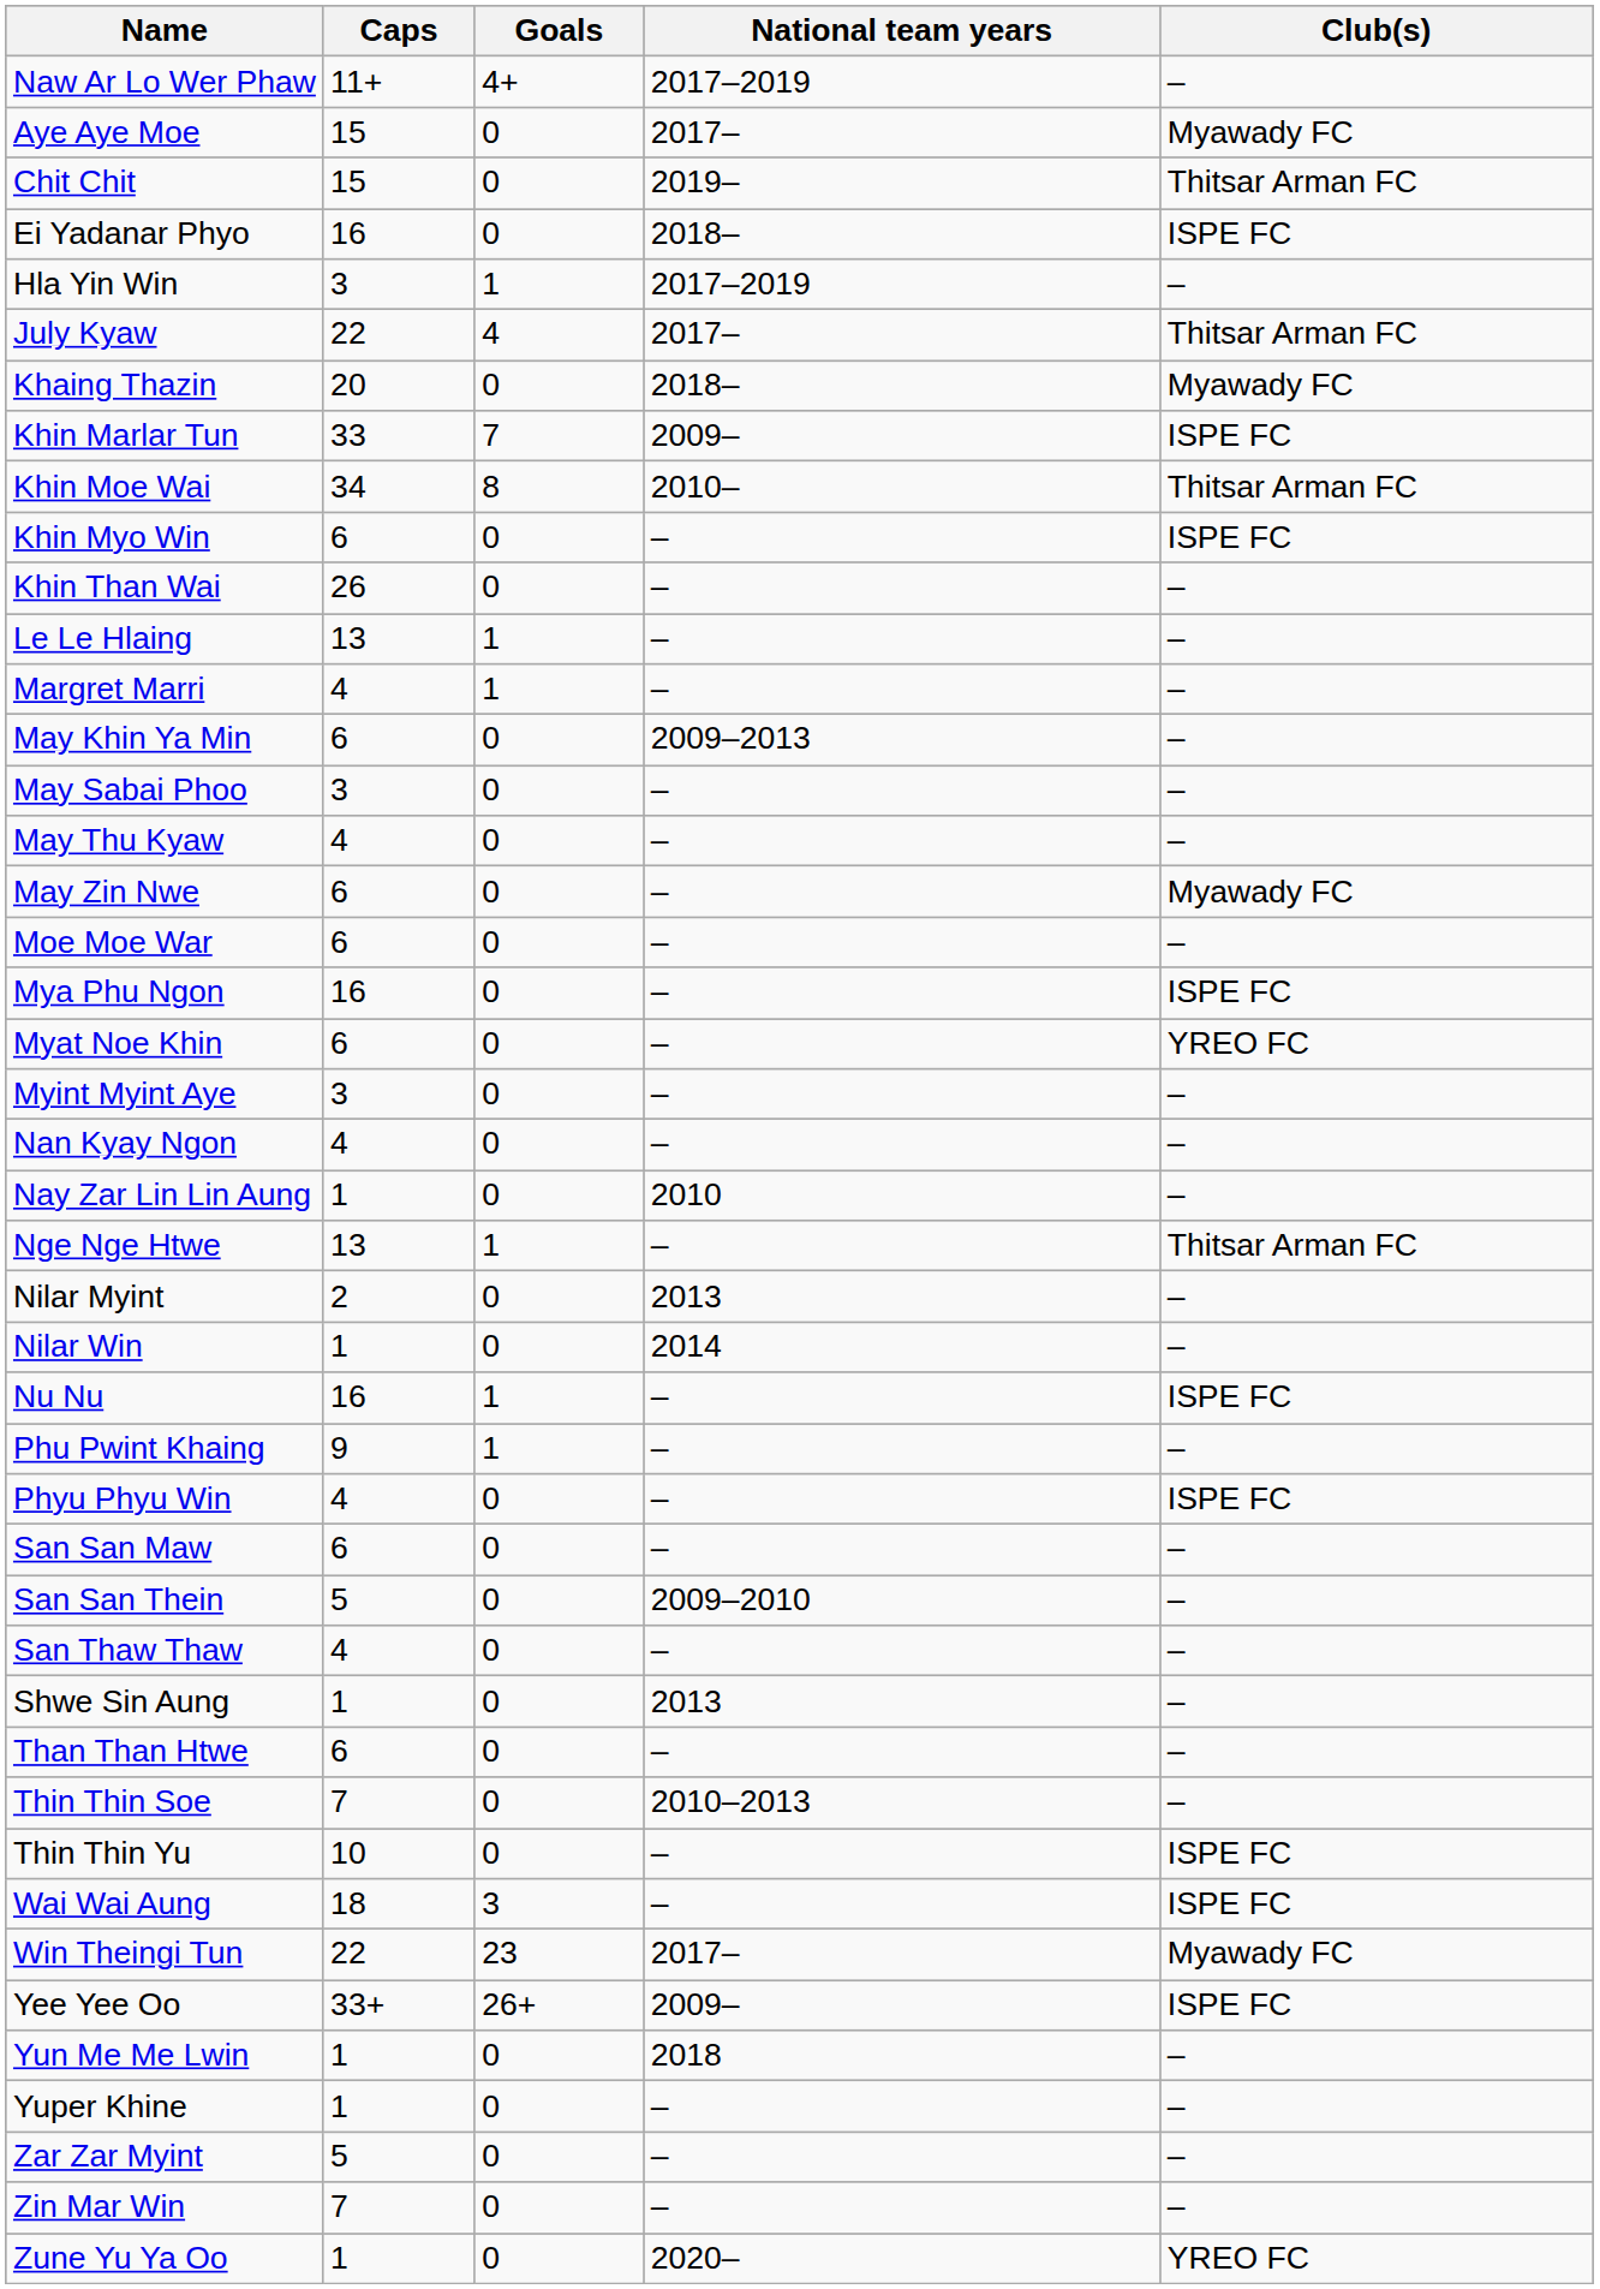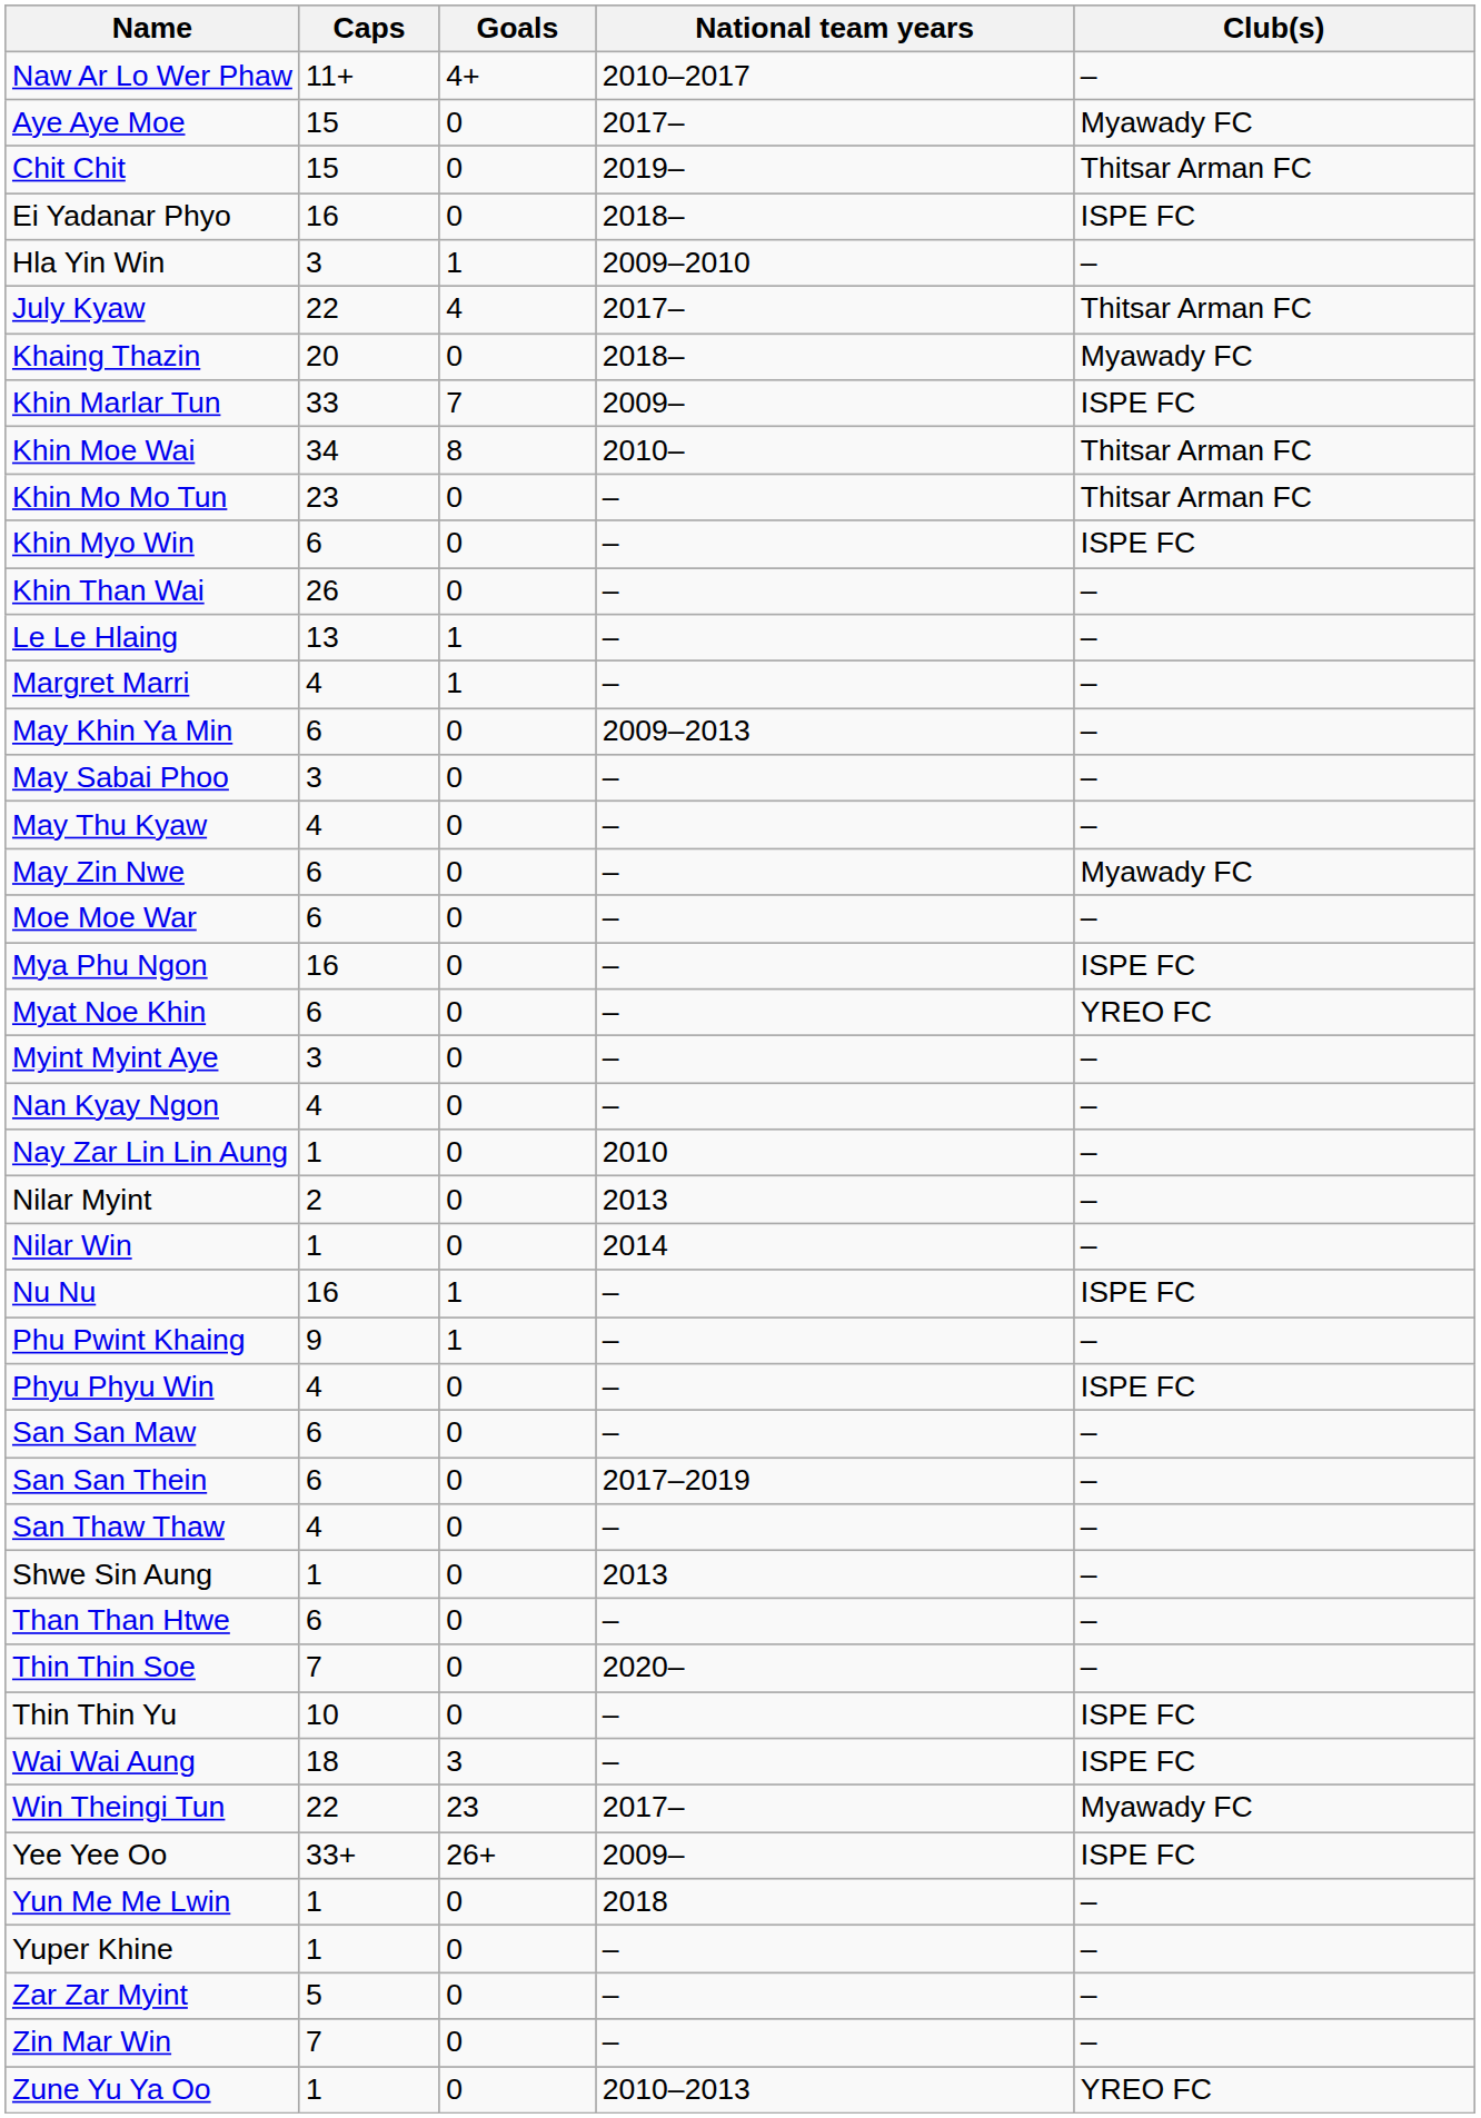 <table class="wikitable sortable">
 <tr>
 <th width="20%">Name</th>
 <th>Caps</th>
 <th>Goals</th>
 <th>National team years</th>
 <th>Club(s)</th>
 </tr>
 <tr>
 <td><a href='#'>Naw Ar Lo Wer Phaw</a></td>
 <td>11+</td>
 <td>4+</td>
-<td>2017–2019</td>
+<td>2010–2017</td>
 <td>–</td>
 </tr>
 <tr>
 <td><a href='#'>Aye Aye Moe</a></td>
 <td>15</td>
 <td>0</td>
 <td>2017–</td>
 <td> Myawady FC</td>
 </tr>
 <tr>
 <td><a href='#'>Chit Chit</a></td>
 <td>15</td>
 <td>0</td>
 <td>2019–</td>
 <td> Thitsar Arman FC</td>
 </tr>
 <tr>
 <td>Ei Yadanar Phyo</td>
 <td>16</td>
 <td>0</td>
 <td>2018–</td>
 <td> ISPE FC</td>
 </tr>
 <tr>
 <td>Hla Yin Win</td>
 <td>3</td>
 <td>1</td>
-<td>2017–2019</td>
+<td>2009–2010</td>
 <td>–</td>
 </tr>
 <tr>
 <td><a href='#'>July Kyaw</a></td>
 <td>22</td>
 <td>4</td>
 <td>2017–</td>
 <td> Thitsar Arman FC</td>
 </tr>
 <tr>
 <td><a href='#'>Khaing Thazin</a></td>
 <td>20</td>
 <td>0</td>
 <td>2018–</td>
 <td> Myawady FC</td>
 </tr>
 <tr>
 <td><a href='#'>Khin Marlar Tun</a></td>
 <td>33</td>
 <td>7</td>
 <td>2009–</td>
 <td> ISPE FC</td>
 </tr>
 <tr>
 <td><a href='#'>Khin Moe Wai</a></td>
 <td>34</td>
 <td>8</td>
 <td>2010–</td>
+<td> Thitsar Arman FC</td>
+</tr>
+<tr>
+<td><a href='#'>Khin Mo Mo Tun</a></td>
+<td>23</td>
+<td>0</td>
+<td>–</td>
 <td> Thitsar Arman FC</td>
 </tr>
 <tr>
 <td><a href='#'>Khin Myo Win</a></td>
 <td>6</td>
 <td>0</td>
 <td>–</td>
 <td> ISPE FC</td>
 </tr>
 <tr>
 <td><a href='#'>Khin Than Wai</a></td>
 <td>26</td>
 <td>0</td>
 <td>–</td>
 <td>–</td>
 </tr>
 <tr>
 <td><a href='#'>Le Le Hlaing</a></td>
 <td>13</td>
 <td>1</td>
 <td>–</td>
 <td>–</td>
 </tr>
 <tr>
 <td><a href='#'>Margret Marri</a></td>
 <td>4</td>
 <td>1</td>
 <td>–</td>
 <td>–</td>
 </tr>
 <tr>
 <td><a href='#'>May Khin Ya Min</a></td>
 <td>6</td>
 <td>0</td>
 <td>2009–2013</td>
 <td>–</td>
 </tr>
 <tr>
 <td><a href='#'>May Sabai Phoo</a></td>
 <td>3</td>
 <td>0</td>
 <td>–</td>
 <td>–</td>
 </tr>
 <tr>
 <td><a href='#'>May Thu Kyaw</a></td>
 <td>4</td>
 <td>0</td>
 <td>–</td>
 <td>–</td>
 </tr>
 <tr>
 <td><a href='#'>May Zin Nwe</a></td>
 <td>6</td>
 <td>0</td>
 <td>–</td>
 <td> Myawady FC</td>
 </tr>
 <tr>
 <td><a href='#'>Moe Moe War</a></td>
 <td>6</td>
 <td>0</td>
 <td>–</td>
 <td>–</td>
 </tr>
 <tr>
 <td><a href='#'>Mya Phu Ngon</a></td>
 <td>16</td>
 <td>0</td>
 <td>–</td>
 <td> ISPE FC</td>
 </tr>
 <tr>
 <td><a href='#'>Myat Noe Khin</a></td>
 <td>6</td>
 <td>0</td>
 <td>–</td>
 <td> YREO FC</td>
 </tr>
 <tr>
 <td><a href='#'>Myint Myint Aye</a></td>
 <td>3</td>
 <td>0</td>
 <td>–</td>
 <td>–</td>
 </tr>
 <tr>
 <td><a href='#'>Nan Kyay Ngon</a></td>
 <td>4</td>
 <td>0</td>
 <td>–</td>
 <td>–</td>
 </tr>
 <tr>
 <td><a href='#'>Nay Zar Lin Lin Aung</a></td>
 <td>1</td>
 <td>0</td>
 <td>2010</td>
 <td>–</td>
 </tr>
 <tr>
-<td><a href='#'>Nge Nge Htwe</a></td>
-<td>13</td>
-<td>1</td>
-<td>–</td>
-<td> Thitsar Arman FC</td>
-</tr>
-<tr>
 <td>Nilar Myint</td>
 <td>2</td>
 <td>0</td>
 <td>2013</td>
 <td>–</td>
 </tr>
 <tr>
 <td><a href='#'>Nilar Win</a></td>
 <td>1</td>
 <td>0</td>
 <td>2014</td>
 <td>–</td>
 </tr>
 <tr>
 <td><a href='#'>Nu Nu</a></td>
 <td>16</td>
 <td>1</td>
 <td>–</td>
 <td> ISPE FC</td>
 </tr>
 <tr>
 <td><a href='#'>Phu Pwint Khaing</a></td>
 <td>9</td>
 <td>1</td>
 <td>–</td>
 <td>–</td>
 </tr>
 <tr>
 <td><a href='#'>Phyu Phyu Win</a></td>
 <td>4</td>
 <td>0</td>
 <td>–</td>
 <td> ISPE FC</td>
 </tr>
 <tr>
 <td><a href='#'>San San Maw</a></td>
 <td>6</td>
 <td>0</td>
 <td>–</td>
 <td>–</td>
 </tr>
 <tr>
 <td><a href='#'>San San Thein</a></td>
-<td>5</td>
+<td>6</td>
 <td>0</td>
-<td>2009–2010</td>
+<td>2017–2019</td>
 <td>–</td>
 </tr>
 <tr>
 <td><a href='#'>San Thaw Thaw</a></td>
 <td>4</td>
 <td>0</td>
 <td>–</td>
 <td>–</td>
 </tr>
 <tr>
 <td>Shwe Sin Aung</td>
 <td>1</td>
 <td>0</td>
 <td>2013</td>
 <td>–</td>
 </tr>
 <tr>
 <td><a href='#'>Than Than Htwe</a></td>
 <td>6</td>
 <td>0</td>
 <td>–</td>
 <td>–</td>
 </tr>
 <tr>
 <td><a href='#'>Thin Thin Soe</a></td>
 <td>7</td>
 <td>0</td>
-<td>2010–2013</td>
+<td>2020–</td>
 <td>–</td>
 </tr>
 <tr>
 <td>Thin Thin Yu</td>
 <td>10</td>
 <td>0</td>
 <td>–</td>
 <td> ISPE FC</td>
 </tr>
 <tr>
 <td><a href='#'>Wai Wai Aung</a></td>
 <td>18</td>
 <td>3</td>
 <td>–</td>
 <td> ISPE FC</td>
 </tr>
 <tr>
 <td><a href='#'>Win Theingi Tun</a></td>
 <td>22</td>
 <td>23</td>
 <td>2017–</td>
 <td> Myawady FC</td>
 </tr>
 <tr>
 <td>Yee Yee Oo</td>
 <td>33+</td>
 <td>26+</td>
 <td>2009–</td>
 <td> ISPE FC</td>
 </tr>
 <tr>
 <td><a href='#'>Yun Me Me Lwin</a></td>
 <td>1</td>
 <td>0</td>
 <td>2018</td>
 <td>–</td>
 </tr>
 <tr>
 <td>Yuper Khine</td>
 <td>1</td>
 <td>0</td>
 <td>–</td>
 <td>–</td>
 </tr>
 <tr>
 <td><a href='#'>Zar Zar Myint</a></td>
 <td>5</td>
 <td>0</td>
 <td>–</td>
 <td>–</td>
 </tr>
 <tr>
 <td><a href='#'>Zin Mar Win</a></td>
 <td>7</td>
 <td>0</td>
 <td>–</td>
 <td>–</td>
 </tr>
 <tr>
 <td><a href='#'>Zune Yu Ya Oo</a></td>
 <td>1</td>
 <td>0</td>
-<td>2020–</td>
+<td>2010–2013</td>
 <td> YREO FC</td>
 </tr>
 </table>
